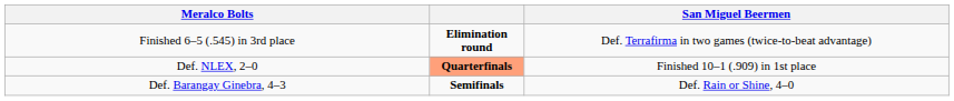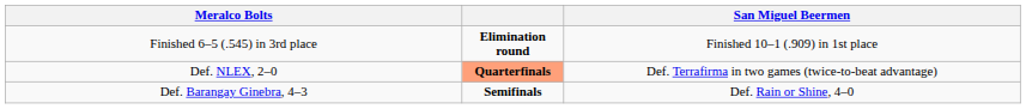 <table class=wikitable style="text-align:center">
 <tr>
 <th width=45%><a href='#'>Meralco Bolts</a></th>
 <th></th>
 <th width=45%><a href='#'>San Miguel Beermen</a></th>
 </tr>
 <tr>
 <td>Finished 6–5 (.545) in 3rd place</td>
 <td><strong>Elimination round</strong></td>
-<td>Def. <a href='#'>Terrafirma</a> in two games (twice-to-beat advantage)</td>
+<td>Finished 10–1 (.909) in 1st place</td>
 </tr>
 <tr>
 <td>Def. <a href='#'>NLEX</a>, 2–0</td>
 <td style="background: lightsalmon;"><strong>Quarterfinals</strong></td>
-<td>Finished 10–1 (.909) in 1st place</td>
+<td>Def. <a href='#'>Terrafirma</a> in two games (twice-to-beat advantage)</td>
 </tr>
 <tr>
 <td>Def. <a href='#'>Barangay Ginebra</a>, 4–3</td>
 <td><strong>Semifinals</strong></td>
 <td>Def. <a href='#'>Rain or Shine</a>, 4–0</td>
 </tr>
 </table>
